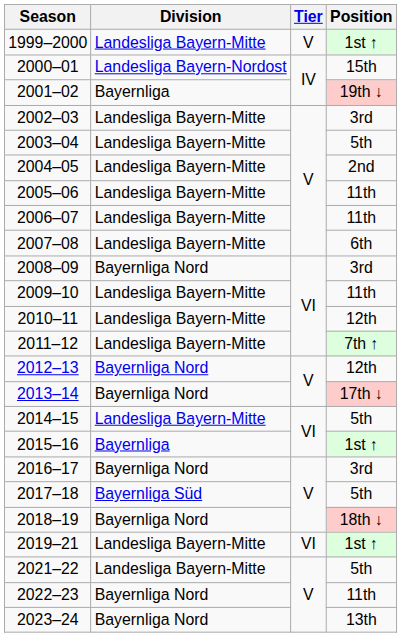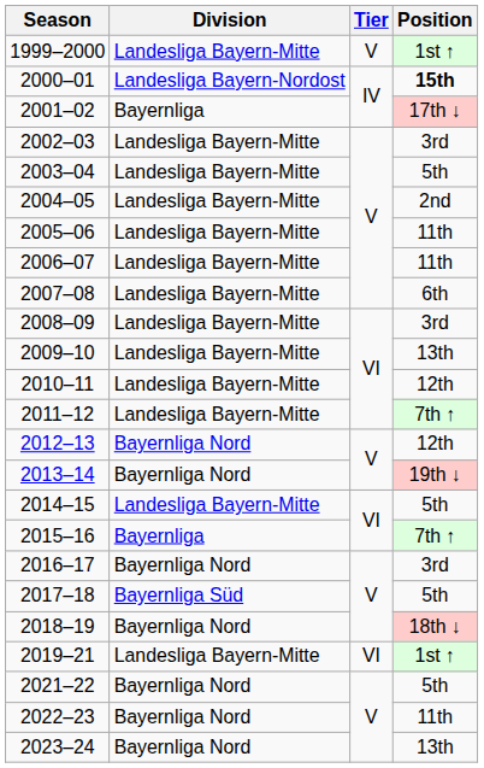 <table class="wikitable">
 <tr>
 <th>Season</th>
 <th>Division</th>
 <th><a href='#'>Tier</a></th>
 <th>Position</th>
 </tr>
 <tr align="center">
 <td>1999–2000</td>
 <td align="left"><a href='#'>Landesliga Bayern-Mitte</a></td>
 <td>V</td>
 <td style="background:#ddffdd">1st ↑</td>
 </tr>
 <tr align="center">
 <td>2000–01</td>
 <td align="left"><a href='#'>Landesliga Bayern-Nordost</a></td>
 <td rowspan=2>IV</td>
-<td>15th</td>
+<td><strong>15th</strong></td>
 </tr>
 <tr align="center">
 <td>2001–02</td>
 <td align="left">Bayernliga</td>
-<td style="background:#ffcccc">19th ↓</td>
+<td style="background:#ffcccc">17th ↓</td>
 </tr>
 <tr align="center">
 <td>2002–03</td>
 <td align="left">Landesliga Bayern-Mitte</td>
 <td rowspan=6>V</td>
 <td>3rd</td>
 </tr>
 <tr align="center">
 <td>2003–04</td>
 <td align="left">Landesliga Bayern-Mitte</td>
 <td>5th</td>
 </tr>
 <tr align="center">
 <td>2004–05</td>
 <td align="left">Landesliga Bayern-Mitte</td>
 <td>2nd</td>
 </tr>
 <tr align="center">
 <td>2005–06</td>
 <td align="left">Landesliga Bayern-Mitte</td>
 <td>11th</td>
 </tr>
 <tr align="center">
 <td>2006–07</td>
 <td align="left">Landesliga Bayern-Mitte</td>
 <td>11th</td>
 </tr>
 <tr align="center">
 <td>2007–08</td>
 <td align="left">Landesliga Bayern-Mitte</td>
 <td>6th</td>
 </tr>
 <tr align="center">
 <td>2008–09</td>
-<td align="left">Bayernliga Nord</td>
+<td align="left">Landesliga Bayern-Mitte</td>
 <td rowspan=4>VI</td>
 <td>3rd</td>
 </tr>
 <tr align="center">
 <td>2009–10</td>
 <td align="left">Landesliga Bayern-Mitte</td>
-<td>11th</td>
+<td>13th</td>
 </tr>
 <tr align="center">
 <td>2010–11</td>
 <td align="left">Landesliga Bayern-Mitte</td>
 <td>12th</td>
 </tr>
 <tr align="center">
 <td>2011–12</td>
 <td align="left">Landesliga Bayern-Mitte</td>
 <td style="background:#ddffdd">7th ↑</td>
 </tr>
 <tr align="center">
 <td><a href='#'>2012–13</a></td>
 <td align="left"><a href='#'>Bayernliga Nord</a></td>
 <td rowspan=2>V</td>
 <td>12th</td>
 </tr>
 <tr align="center">
 <td><a href='#'>2013–14</a></td>
 <td align="left">Bayernliga Nord</td>
-<td style="background:#ffcccc">17th ↓</td>
+<td style="background:#ffcccc">19th ↓</td>
 </tr>
 <tr align="center">
 <td>2014–15</td>
 <td align="left"><a href='#'>Landesliga Bayern-Mitte</a></td>
 <td rowspan=2>VI</td>
 <td>5th</td>
 </tr>
 <tr align="center">
 <td>2015–16</td>
 <td align="left"><a href='#'>Bayernliga</a></td>
-<td style="background:#ddffdd">1st ↑</td>
+<td style="background:#ddffdd">7th ↑</td>
 </tr>
 <tr align="center">
 <td>2016–17</td>
 <td align="left">Bayernliga Nord</td>
 <td rowspan=3>V</td>
 <td>3rd</td>
 </tr>
 <tr align="center">
 <td>2017–18</td>
 <td align="left"><a href='#'>Bayernliga Süd</a></td>
 <td>5th</td>
 </tr>
 <tr align="center">
 <td>2018–19</td>
 <td align="left">Bayernliga Nord</td>
 <td style="background:#ffcccc">18th ↓</td>
 </tr>
 <tr align="center">
 <td>2019–21</td>
 <td align="left">Landesliga Bayern-Mitte</td>
 <td>VI</td>
 <td style="background:#ddffdd">1st ↑</td>
 </tr>
 <tr align="center">
 <td>2021–22</td>
-<td align="left">Landesliga Bayern-Mitte</td>
+<td align="left">Bayernliga Nord</td>
 <td rowspan=3>V</td>
 <td>5th</td>
 </tr>
 <tr align="center">
 <td>2022–23</td>
 <td align="left">Bayernliga Nord</td>
 <td>11th</td>
 </tr>
 <tr align="center">
 <td>2023–24</td>
 <td align="left">Bayernliga Nord</td>
 <td>13th</td>
 </tr>
 </table>
